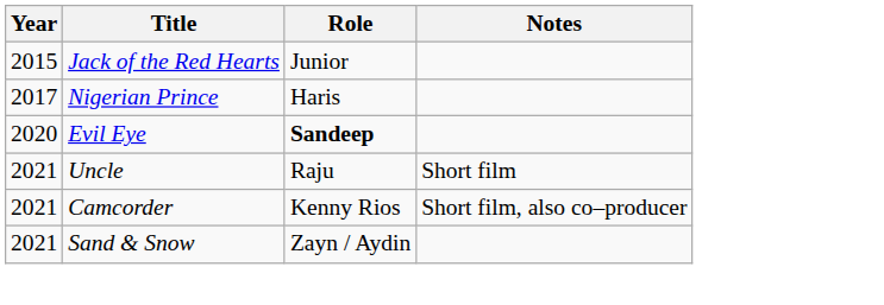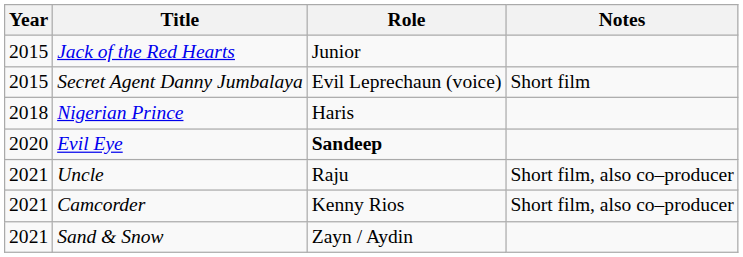 <table class="wikitable sortable">
 <tr>
 <th>Year</th>
 <th>Title</th>
 <th>Role</th>
 <th class="unsortable">Notes</th>
 </tr>
 <tr>
 <td>2015</td>
 <td><em><a href='#'>Jack of the Red Hearts</a></em></td>
 <td>Junior</td>
 <td></td>
 </tr>
 <tr>
-<td>2017</td>
+<td>2015</td>
+<td><em>Secret Agent Danny Jumbalaya</em></td>
+<td>Evil Leprechaun (voice)</td>
+<td>Short film</td>
+</tr>
+<tr>
+<td>2018</td>
 <td><em><a href='#'>Nigerian Prince</a></em></td>
 <td>Haris</td>
 <td></td>
 </tr>
 <tr>
 <td>2020</td>
 <td><em><a href='#'>Evil Eye</a></em></td>
 <td><strong>Sandeep</strong></td>
 <td></td>
 </tr>
 <tr>
 <td>2021</td>
 <td><em>Uncle</em></td>
 <td>Raju</td>
-<td>Short film</td>
+<td>Short film, also co–producer</td>
 </tr>
 <tr>
 <td>2021</td>
 <td><em>Camcorder</em></td>
 <td>Kenny Rios</td>
 <td>Short film, also co–producer</td>
 </tr>
 <tr>
 <td>2021</td>
 <td><em>Sand & Snow</em></td>
 <td>Zayn / Aydin</td>
 <td></td>
 </tr>
 </table>
